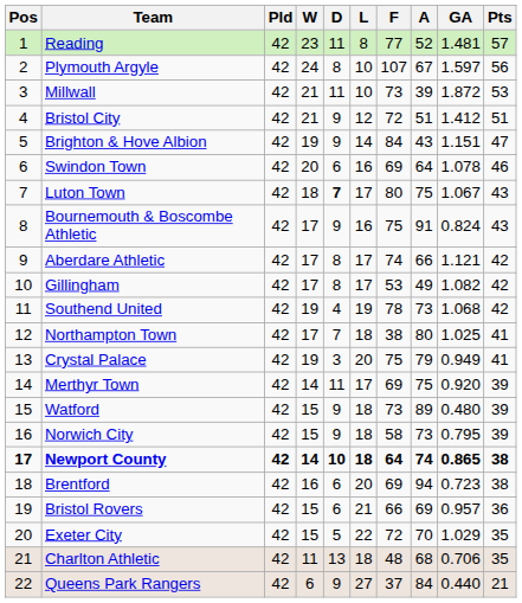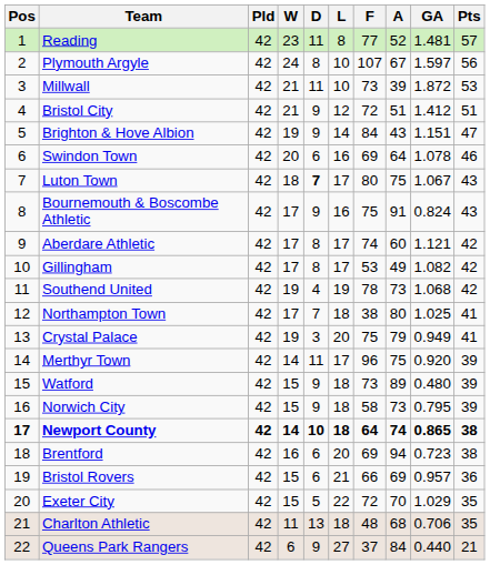 <table class="wikitable" style="text-align:center">
 <tr>
 <th width=20>Pos</th>
 <th width=220>Team</th>
 <th width=20>Pld</th>
 <th width=20>W</th>
 <th width=20>D</th>
 <th width=20>L</th>
 <th width=20>F</th>
 <th width=20>A</th>
 <th width=20>GA</th>
 <th width=20>Pts</th>
 </tr>
 <tr style="background:#D0F0C0">
 <td>1</td>
 <td align="left"><a href='#'>Reading</a></td>
 <td>42</td>
 <td>23</td>
 <td>11</td>
 <td>8</td>
 <td>77</td>
 <td>52</td>
 <td>1.481</td>
 <td>57</td>
 </tr>
 <tr>
 <td>2</td>
 <td align="left"><a href='#'>Plymouth Argyle</a></td>
 <td>42</td>
 <td>24</td>
 <td>8</td>
 <td>10</td>
 <td>107</td>
 <td>67</td>
 <td>1.597</td>
 <td>56</td>
 </tr>
 <tr>
 <td>3</td>
 <td align="left"><a href='#'>Millwall</a></td>
 <td>42</td>
 <td>21</td>
 <td>11</td>
 <td>10</td>
 <td>73</td>
 <td>39</td>
 <td>1.872</td>
 <td>53</td>
 </tr>
 <tr>
 <td>4</td>
 <td align="left"><a href='#'>Bristol City</a></td>
 <td>42</td>
 <td>21</td>
 <td>9</td>
 <td>12</td>
 <td>72</td>
 <td>51</td>
 <td>1.412</td>
 <td>51</td>
 </tr>
 <tr>
 <td>5</td>
 <td align="left"><a href='#'>Brighton & Hove Albion</a></td>
 <td>42</td>
 <td>19</td>
 <td>9</td>
 <td>14</td>
 <td>84</td>
 <td>43</td>
 <td>1.151</td>
 <td>47</td>
 </tr>
 <tr>
 <td>6</td>
 <td align="left"><a href='#'>Swindon Town</a></td>
 <td>42</td>
 <td>20</td>
 <td>6</td>
 <td>16</td>
 <td>69</td>
 <td>64</td>
 <td>1.078</td>
 <td>46</td>
 </tr>
 <tr>
 <td>7</td>
 <td align="left"><a href='#'>Luton Town</a></td>
 <td>42</td>
 <td>18</td>
 <td><strong>7</strong></td>
 <td>17</td>
 <td>80</td>
 <td>75</td>
 <td>1.067</td>
 <td>43</td>
 </tr>
 <tr>
 <td>8</td>
 <td align="left"><a href='#'>Bournemouth & Boscombe Athletic</a></td>
 <td>42</td>
 <td>17</td>
 <td>9</td>
 <td>16</td>
 <td>75</td>
 <td>91</td>
 <td>0.824</td>
 <td>43</td>
 </tr>
 <tr>
 <td>9</td>
 <td align="left"><a href='#'>Aberdare Athletic</a></td>
 <td>42</td>
 <td>17</td>
 <td>8</td>
 <td>17</td>
 <td>74</td>
-<td>66</td>
+<td>60</td>
 <td>1.121</td>
 <td>42</td>
 </tr>
 <tr>
 <td>10</td>
 <td align="left"><a href='#'>Gillingham</a></td>
 <td>42</td>
 <td>17</td>
 <td>8</td>
 <td>17</td>
 <td>53</td>
 <td>49</td>
 <td>1.082</td>
 <td>42</td>
 </tr>
 <tr>
 <td>11</td>
 <td align="left"><a href='#'>Southend United</a></td>
 <td>42</td>
 <td>19</td>
 <td>4</td>
 <td>19</td>
 <td>78</td>
 <td>73</td>
 <td>1.068</td>
 <td>42</td>
 </tr>
 <tr>
 <td>12</td>
 <td align="left"><a href='#'>Northampton Town</a></td>
 <td>42</td>
 <td>17</td>
 <td>7</td>
 <td>18</td>
 <td>38</td>
 <td>80</td>
 <td>1.025</td>
 <td>41</td>
 </tr>
 <tr>
 <td>13</td>
 <td align="left"><a href='#'>Crystal Palace</a></td>
 <td>42</td>
 <td>19</td>
 <td>3</td>
 <td>20</td>
 <td>75</td>
 <td>79</td>
 <td>0.949</td>
 <td>41</td>
 </tr>
 <tr>
 <td>14</td>
 <td align="left"><a href='#'>Merthyr Town</a></td>
 <td>42</td>
 <td>14</td>
 <td>11</td>
 <td>17</td>
-<td>69</td>
+<td>96</td>
 <td>75</td>
 <td>0.920</td>
 <td>39</td>
 </tr>
 <tr>
 <td>15</td>
 <td align="left"><a href='#'>Watford</a></td>
 <td>42</td>
 <td>15</td>
 <td>9</td>
 <td>18</td>
 <td>73</td>
 <td>89</td>
 <td>0.480</td>
 <td>39</td>
 </tr>
 <tr>
 <td>16</td>
 <td align="left"><a href='#'>Norwich City</a></td>
 <td>42</td>
 <td>15</td>
 <td>9</td>
 <td>18</td>
 <td>58</td>
 <td>73</td>
 <td>0.795</td>
 <td>39</td>
 </tr>
 <tr>
 <td><strong>17</strong></td>
 <td align="left"><strong><a href='#'>Newport County</a></strong></td>
 <td><strong>42</strong></td>
 <td><strong>14</strong></td>
 <td><strong>10</strong></td>
 <td><strong>18</strong></td>
 <td><strong>64</strong></td>
 <td><strong>74</strong></td>
 <td><strong>0.865</strong></td>
 <td><strong>38</strong></td>
 </tr>
 <tr>
 <td>18</td>
 <td align="left"><a href='#'>Brentford</a></td>
 <td>42</td>
 <td>16</td>
 <td>6</td>
 <td>20</td>
 <td>69</td>
 <td>94</td>
 <td>0.723</td>
 <td>38</td>
 </tr>
 <tr>
 <td>19</td>
 <td align="left"><a href='#'>Bristol Rovers</a></td>
 <td>42</td>
 <td>15</td>
 <td>6</td>
 <td>21</td>
 <td>66</td>
 <td>69</td>
 <td>0.957</td>
 <td>36</td>
 </tr>
 <tr>
 <td>20</td>
 <td align="left"><a href='#'>Exeter City</a></td>
 <td>42</td>
 <td>15</td>
 <td>5</td>
 <td>22</td>
 <td>72</td>
 <td>70</td>
 <td>1.029</td>
 <td>35</td>
 </tr>
 <tr style="background:#eee5de">
 <td>21</td>
 <td align="left"><a href='#'>Charlton Athletic</a></td>
 <td>42</td>
 <td>11</td>
 <td>13</td>
 <td>18</td>
 <td>48</td>
 <td>68</td>
 <td>0.706</td>
 <td>35</td>
 </tr>
 <tr style="background:#eee5de">
 <td>22</td>
 <td align="left"><a href='#'>Queens Park Rangers</a></td>
 <td>42</td>
 <td>6</td>
 <td>9</td>
 <td>27</td>
 <td>37</td>
 <td>84</td>
 <td>0.440</td>
 <td>21</td>
 </tr>
 </table>
